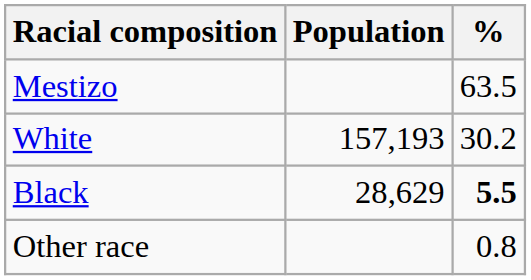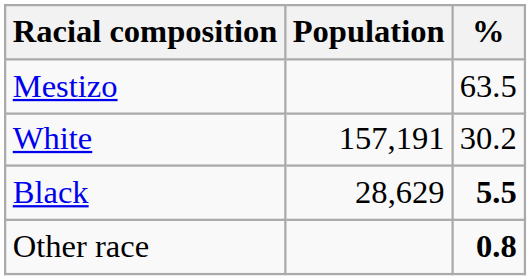 <table class="wikitable" style="font-size: 90%;">
 <tr>
 <th>Racial composition</th>
 <th>Population</th>
 <th>%</th>
 </tr>
 <tr>
 <td><a href='#'>Mestizo</a></td>
 <td></td>
 <td style="text-align:right;">63.5</td>
 </tr>
 <tr>
 <td><a href='#'>White</a></td>
-<td style="text-align:right;">157,193</td>
+<td style="text-align:right;">157,191</td>
 <td style="text-align:right;">30.2</td>
 </tr>
 <tr>
 <td><a href='#'>Black</a></td>
 <td style="text-align:right;">28,629</td>
 <td style="text-align:right;"><strong>5.5</strong></td>
 </tr>
 <tr>
 <td>Other race</td>
 <td></td>
-<td style="text-align:right;">0.8</td>
+<td style="text-align:right;"><strong>0.8</strong></td>
 </tr>
 </table>
